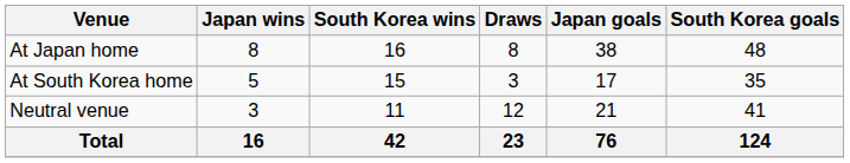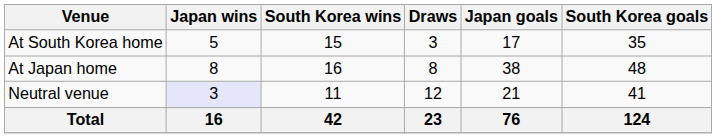 <table class="wikitable" style="text-align:center;">
 <tr>
 <th>Venue</th>
 <th>Japan wins</th>
 <th>South Korea wins</th>
 <th>Draws</th>
 <th>Japan goals</th>
 <th>South Korea goals</th>
 </tr>
 <tr>
+<td align="left">At South Korea home</td>
+<td>5</td>
+<td>15</td>
+<td>3</td>
+<td>17</td>
+<td>35</td>
+</tr>
+<tr>
 <td align="left">At Japan home</td>
 <td>8</td>
 <td>16</td>
 <td>8</td>
 <td>38</td>
 <td>48</td>
 </tr>
 <tr>
-<td align="left">At South Korea home</td>
-<td>5</td>
-<td>15</td>
-<td>3</td>
-<td>17</td>
-<td>35</td>
-</tr>
-<tr>
 <td align="left">Neutral venue</td>
-<td>3</td>
+<td style="background: lavender;">3</td>
 <td>11</td>
 <td>12</td>
 <td>21</td>
 <td>41</td>
 </tr>
 <tr>
 <th>Total</th>
 <th>16</th>
 <th>42</th>
 <th>23</th>
 <th>76</th>
 <th>124</th>
 </tr>
 <tr>
 </tr>
 </table>
